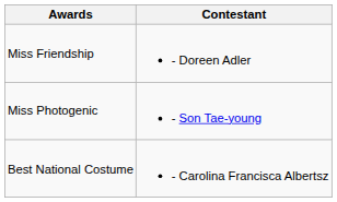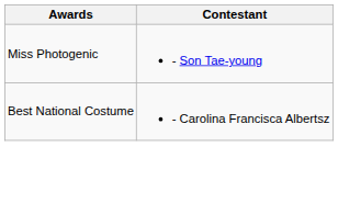 <table class="wikitable sortable" style="font-size:95%;">
 <tr>
 <th>Awards</th>
 <th>Contestant</th>
-</tr>
-<tr>
-<td>Miss Friendship</td>
-<td><br><ul><li> - Doreen Adler</li></ul></td>
 </tr>
 <tr>
 <td>Miss Photogenic</td>
 <td><br><ul><li> - <a href='#'>Son Tae-young</a></li></ul></td>
 </tr>
 <tr>
 <td>Best National Costume</td>
 <td><br><ul><li> - Carolina Francisca Albertsz</li></ul></td>
 </tr>
 </table>
